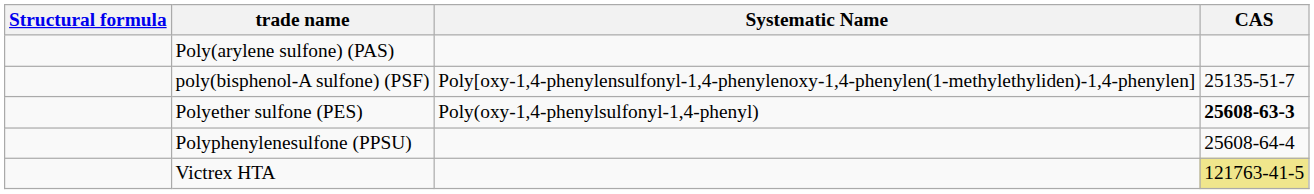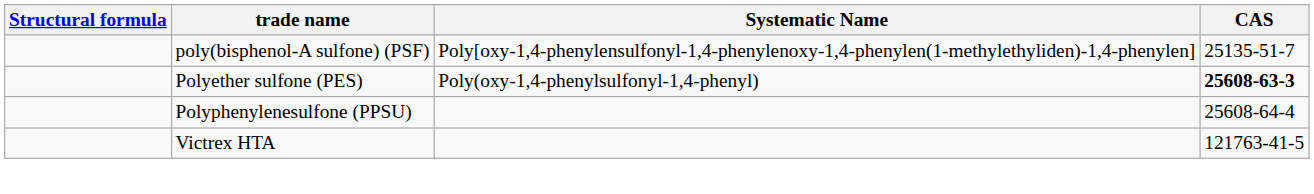 <table class="wikitable sortable">
 <tr>
 <th><a href='#'>Structural formula</a></th>
 <th>trade name</th>
 <th>Systematic Name</th>
 <th>CAS</th>
-</tr>
-<tr>
-<td></td>
-<td>Poly(arylene sulfone) (PAS)</td>
-<td></td>
-<td></td>
 </tr>
 <tr>
 <td></td>
 <td>poly(bisphenol-A sulfone) (PSF)</td>
 <td>Poly[oxy-1,4-phenylensulfonyl-1,4-phenylenoxy-1,4-phenylen(1-methylethyliden)-1,4-phenylen]</td>
 <td>25135-51-7</td>
 </tr>
 <tr>
 <td></td>
 <td>Polyether sulfone (PES)</td>
 <td>Poly(oxy-1,4-phenylsulfonyl-1,4-phenyl)</td>
 <td><strong>25608-63-3</strong></td>
 </tr>
 <tr>
 <td></td>
 <td>Polyphenylenesulfone (PPSU)</td>
 <td></td>
 <td>25608-64-4</td>
 </tr>
 <tr>
 <td></td>
 <td>Victrex HTA</td>
 <td></td>
-<td style="background: khaki;">121763-41-5</td>
+<td>121763-41-5</td>
 </tr>
 </table>
